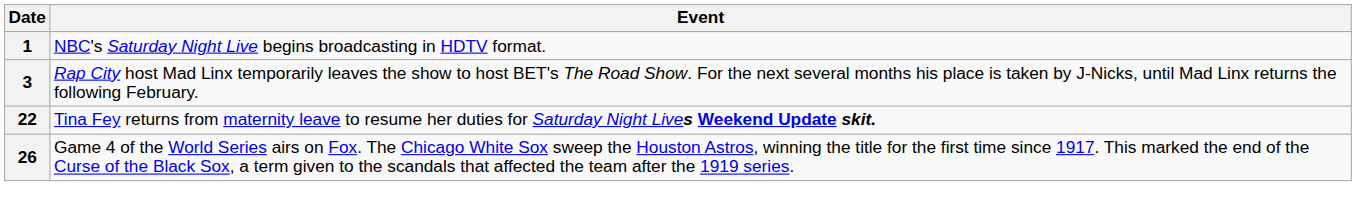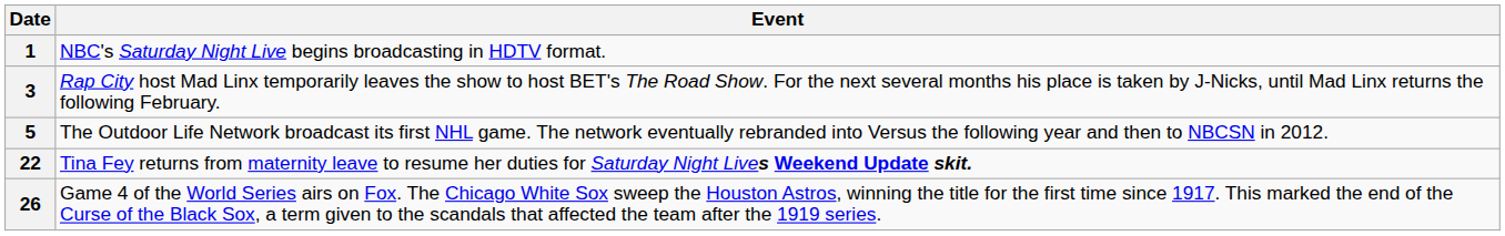 <table class="wikitable">
 <tr>
 <th>Date</th>
 <th>Event</th>
 </tr>
 <tr>
 <th>1</th>
 <td><a href='#'>NBC</a>'s <em><a href='#'>Saturday Night Live</a></em> begins broadcasting in <a href='#'>HDTV</a> format.</td>
 </tr>
 <tr>
 <th>3</th>
 <td><em><a href='#'>Rap City</a></em> host Mad Linx temporarily leaves the show to host BET's <em>The Road Show</em>. For the next several months his place is taken by J-Nicks, until Mad Linx returns the following February.</td>
 </tr>
 <tr>
+<th>5</th>
+<td>The Outdoor Life Network broadcast its first <a href='#'>NHL</a> game. The network eventually rebranded into Versus the following year and then to <a href='#'>NBCSN</a> in 2012.</td>
+</tr>
+<tr>
 <th>22</th>
 <td><a href='#'>Tina Fey</a> returns from <a href='#'>maternity leave</a> to resume her duties for <em><a href='#'>Saturday Night Live</a><strong>s </em><a href='#'>Weekend Update</a><em> skit.</td>
 </tr>
 <tr>
 <th>26</th>
 <td>Game 4 of the <a href='#'>World Series</a> airs on <a href='#'>Fox</a>. The <a href='#'>Chicago White Sox</a> sweep the <a href='#'>Houston Astros</a>, winning the title for the first time since <a href='#'>1917</a>. This marked the end of the <a href='#'>Curse of the Black Sox</a>, a term given to the scandals that affected the team after the <a href='#'>1919 series</a>.</td>
 </tr>
 </table>
